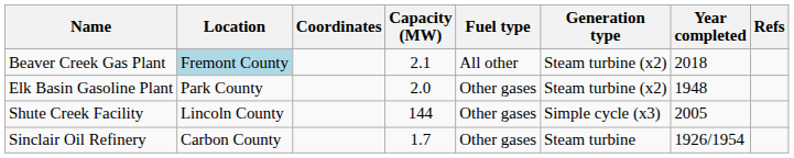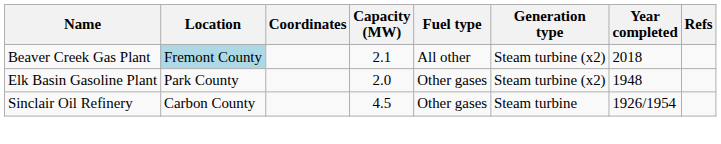 <table class="wikitable sortable">
 <tr>
 <th>Name</th>
 <th>Location</th>
 <th>Coordinates</th>
 <th>Capacity<br>(MW)</th>
 <th>Fuel type</th>
 <th>Generation<br>type</th>
 <th>Year<br>completed</th>
 <th>Refs</th>
 </tr>
 <tr>
 <td>Beaver Creek Gas Plant</td>
 <td style="background: lightblue;">Fremont County</td>
 <td></td>
 <td align=center>2.1</td>
 <td>All other</td>
 <td>Steam turbine (x2)</td>
 <td>2018</td>
 <td></td>
 </tr>
 <tr>
 <td>Elk Basin Gasoline Plant</td>
 <td>Park County</td>
 <td></td>
 <td align=center>2.0</td>
 <td>Other gases</td>
 <td>Steam turbine (x2)</td>
 <td>1948</td>
 <td></td>
 </tr>
 <tr>
-<td>Shute Creek Facility</td>
-<td>Lincoln County</td>
-<td></td>
-<td align=center>144</td>
-<td>Other gases</td>
-<td>Simple cycle (x3)</td>
-<td>2005</td>
-<td></td>
-</tr>
-<tr>
 <td>Sinclair Oil Refinery</td>
 <td>Carbon County</td>
 <td></td>
-<td align=center>1.7</td>
+<td align=center>4.5</td>
 <td>Other gases</td>
 <td>Steam turbine</td>
 <td>1926/1954</td>
 <td></td>
 </tr>
 </table>
